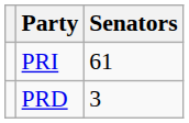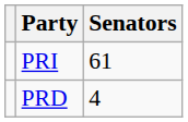 <table class="wikitable">
 <tr style="background:#efefef;">
 <th></th>
 <th><strong>Party</strong></th>
 <th><strong>Senators</strong></th>
 </tr>
 <tr>
 <td></td>
 <td><a href='#'>PRI</a></td>
 <td>61</td>
 </tr>
 <tr>
 <td></td>
 <td><a href='#'>PRD</a></td>
-<td>3</td>
+<td>4</td>
 </tr>
 </table>
